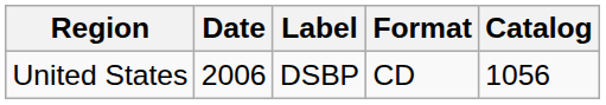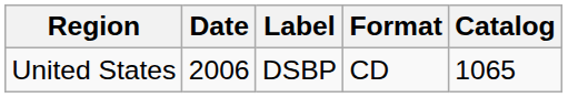 <table class="wikitable">
 <tr>
 <th>Region</th>
 <th>Date</th>
 <th>Label</th>
 <th>Format</th>
 <th>Catalog</th>
 </tr>
 <tr>
 <td>United States</td>
 <td>2006</td>
 <td>DSBP</td>
 <td>CD</td>
-<td>1056</td>
+<td>1065</td>
 </tr>
 </table>
